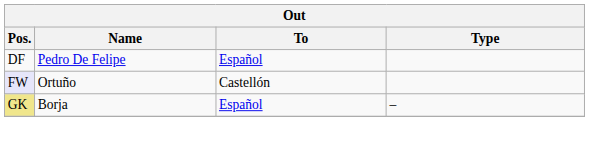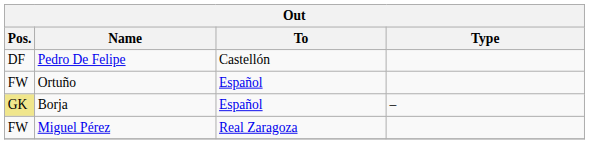 <table class="wikitable" style="font-size:90%;width:99%;">
 <tr>
 <th colspan="4">Out</th>
 </tr>
 <tr>
 <th width=3%>Pos.</th>
 <th width=32%>Name</th>
 <th width=30%>To</th>
 <th width=35%>Type</th>
 </tr>
 <tr>
 <td>DF</td>
 <td><a href='#'>Pedro De Felipe</a></td>
-<td><a href='#'>Español</a></td>
+<td>Castellón</td>
 <td></td>
 </tr>
 <tr>
-<td style="background: lavender;">FW</td>
+<td>FW</td>
 <td>Ortuño</td>
-<td>Castellón</td>
+<td><a href='#'>Español</a></td>
 <td></td>
 </tr>
 <tr>
 <td style="background: khaki;">GK</td>
 <td>Borja</td>
 <td><a href='#'>Español</a></td>
 <td>–</td>
 </tr>
 <tr>
+<td>FW</td>
+<td><a href='#'>Miguel Pérez</a></td>
+<td><a href='#'>Real Zaragoza</a></td>
+<td></td>
+</tr>
+<tr>
 </tr>
 </table>
